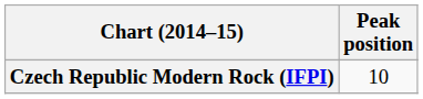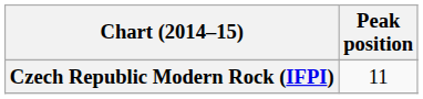 <table class="wikitable sortable plainrowheaders" style="text-align: center;">
 <tr>
 <th scope="col">Chart (2014–15)</th>
 <th scope="col">Peak<br>position</th>
 </tr>
 <tr>
 </tr>
 <tr>
 </tr>
 <tr>
 </tr>
 <tr>
 <th scope="row">Czech Republic Modern Rock (<a href='#'>IFPI</a>)</th>
-<td>10</td>
+<td>11</td>
 </tr>
 <tr>
 </tr>
 <tr>
 </tr>
 <tr>
 </tr>
 <tr>
 </tr>
 <tr>
 </tr>
 <tr>
 </tr>
 <tr>
 </tr>
 </table>
